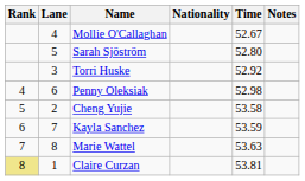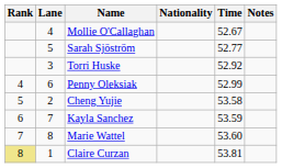 <table class="wikitable sortable" style="text-align:center">
 <tr>
 <th>Rank</th>
 <th>Lane</th>
 <th>Name</th>
 <th>Nationality</th>
 <th>Time</th>
 <th>Notes</th>
 </tr>
 <tr>
 <td></td>
 <td>4</td>
 <td align=left><a href='#'>Mollie O'Callaghan</a></td>
 <td align=left></td>
 <td>52.67</td>
 <td></td>
 </tr>
 <tr>
 <td></td>
 <td>5</td>
 <td align=left><a href='#'>Sarah Sjöström</a></td>
 <td align=left></td>
-<td>52.80</td>
+<td>52.77</td>
 <td></td>
 </tr>
 <tr>
 <td></td>
 <td>3</td>
 <td align=left><a href='#'>Torri Huske</a></td>
 <td align=left></td>
 <td>52.92</td>
 <td></td>
 </tr>
 <tr>
 <td>4</td>
 <td>6</td>
 <td align=left><a href='#'>Penny Oleksiak</a></td>
 <td align=left></td>
-<td>52.98</td>
+<td>52.99</td>
 <td></td>
 </tr>
 <tr>
 <td>5</td>
 <td>2</td>
 <td align=left><a href='#'>Cheng Yujie</a></td>
 <td align=left></td>
 <td>53.58</td>
 <td></td>
 </tr>
 <tr>
 <td>6</td>
 <td>7</td>
 <td align=left><a href='#'>Kayla Sanchez</a></td>
 <td align=left></td>
 <td>53.59</td>
 <td></td>
 </tr>
 <tr>
 <td>7</td>
 <td>8</td>
 <td align=left><a href='#'>Marie Wattel</a></td>
 <td align=left></td>
-<td>53.63</td>
+<td>53.60</td>
 <td></td>
 </tr>
 <tr>
 <td style="background: khaki;">8</td>
 <td>1</td>
 <td align=left><a href='#'>Claire Curzan</a></td>
 <td align=left></td>
 <td>53.81</td>
 <td></td>
 </tr>
 </table>
